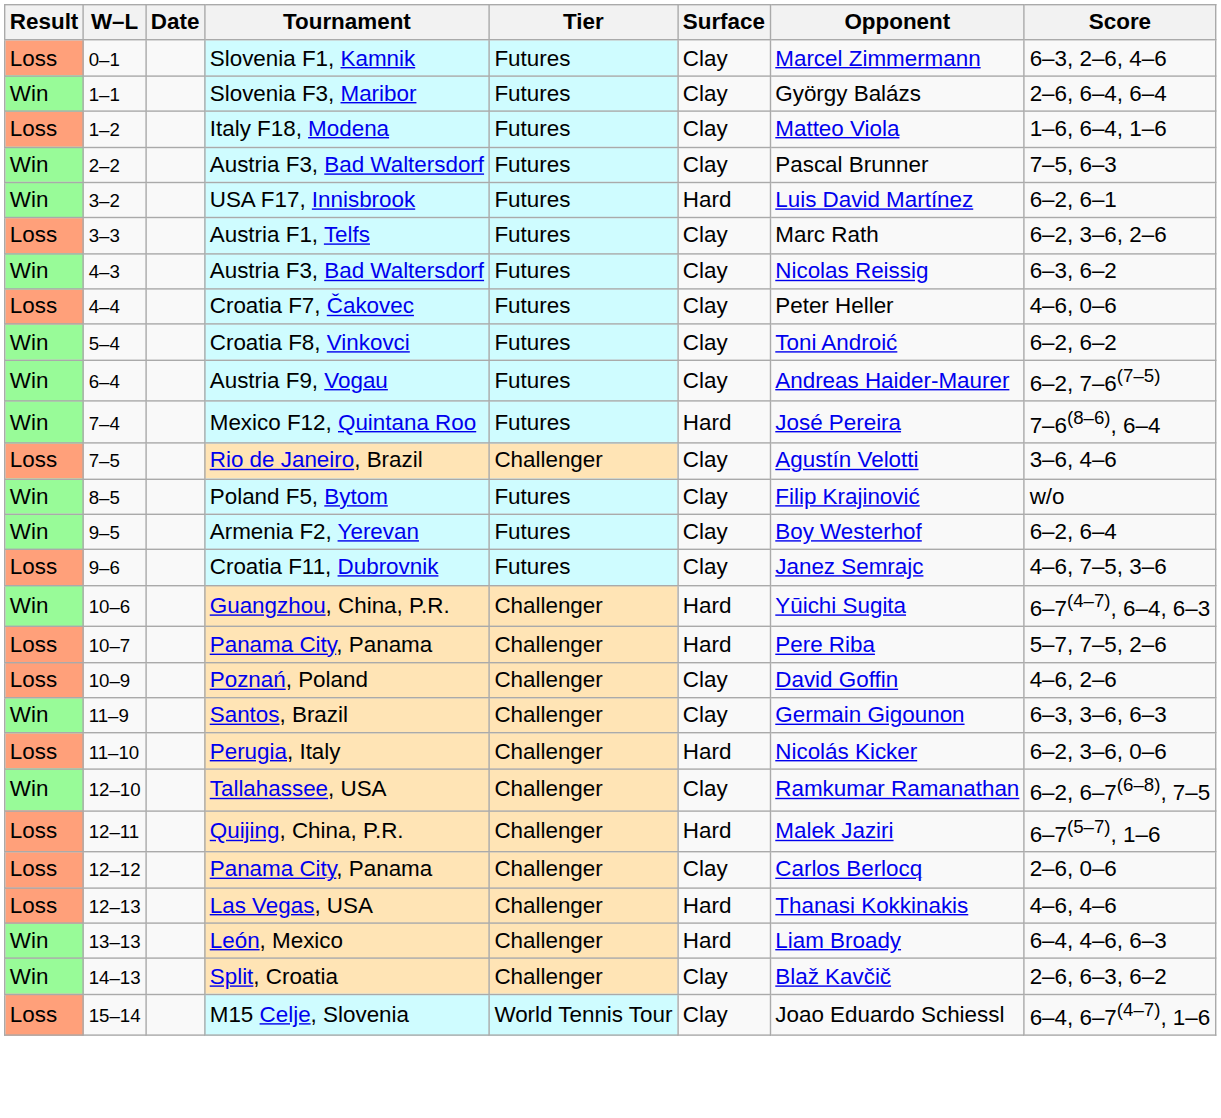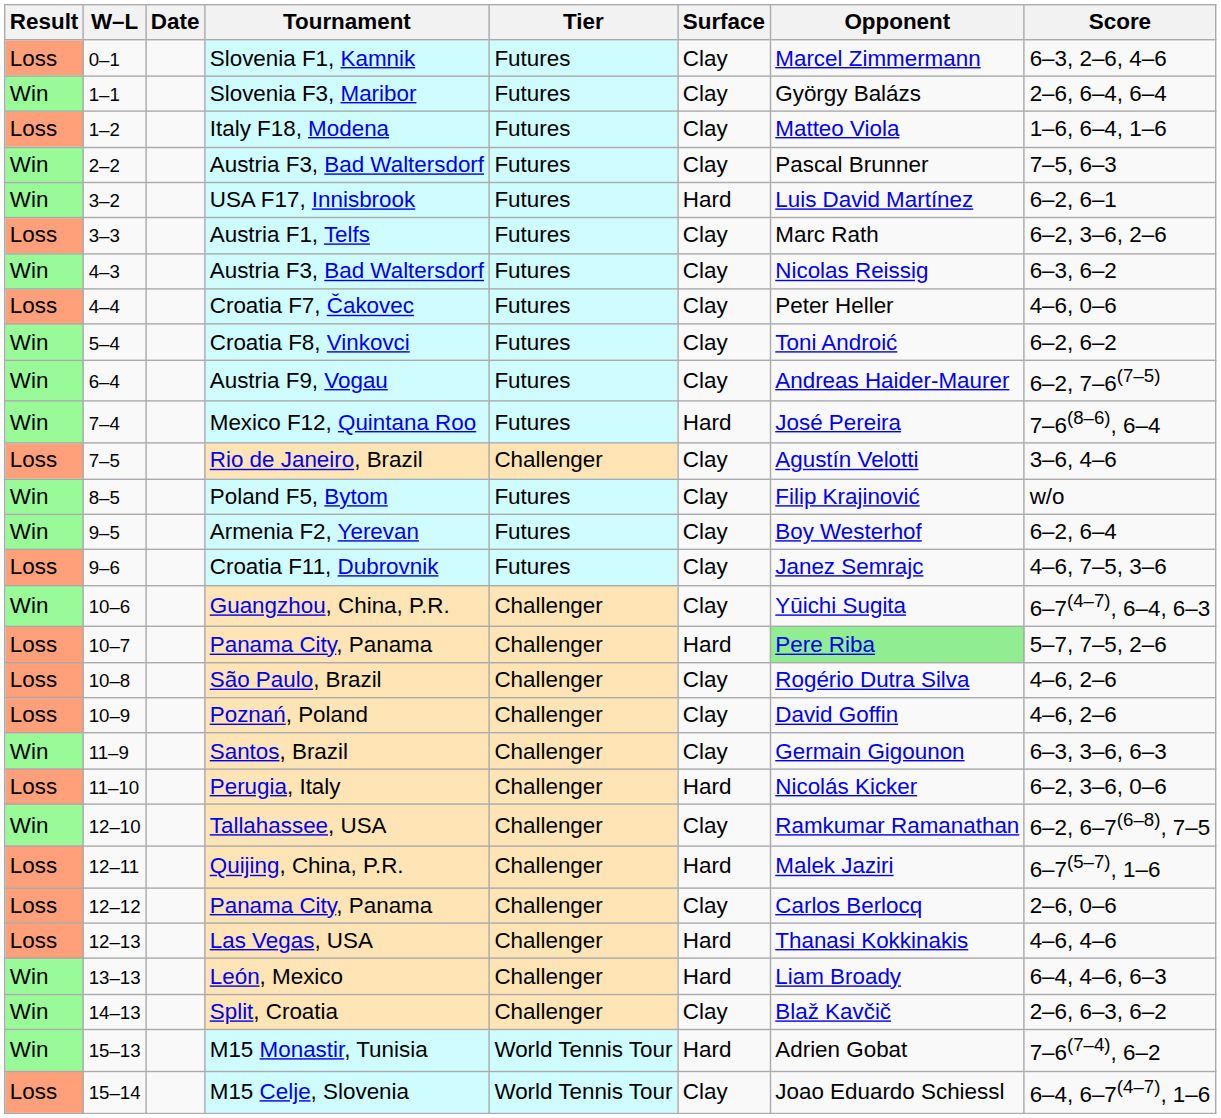 <table class="sortable wikitable">
 <tr>
 <th>Result</th>
 <th class="unsortable">W–L</th>
 <th>Date</th>
 <th>Tournament</th>
 <th>Tier</th>
 <th>Surface</th>
 <th>Opponent</th>
 <th class="unsortable">Score</th>
 </tr>
 <tr>
 <td bgcolor=ffa07a>Loss</td>
 <td><small>0–1</small></td>
 <td></td>
 <td style="background:#cffcff;">Slovenia F1, <a href='#'>Kamnik</a></td>
 <td style="background:#cffcff;">Futures</td>
 <td>Clay</td>
 <td> <a href='#'>Marcel Zimmermann</a></td>
 <td>6–3, 2–6, 4–6</td>
 </tr>
 <tr>
 <td bgcolor=98fb98>Win</td>
 <td><small>1–1</small></td>
 <td></td>
 <td style="background:#cffcff;">Slovenia F3, <a href='#'>Maribor</a></td>
 <td style="background:#cffcff;">Futures</td>
 <td>Clay</td>
 <td> György Balázs</td>
 <td>2–6, 6–4, 6–4</td>
 </tr>
 <tr>
 <td bgcolor=ffa07a>Loss</td>
 <td><small>1–2</small></td>
 <td></td>
 <td style="background:#cffcff;">Italy F18, <a href='#'>Modena</a></td>
 <td style="background:#cffcff;">Futures</td>
 <td>Clay</td>
 <td> <a href='#'>Matteo Viola</a></td>
 <td>1–6, 6–4, 1–6</td>
 </tr>
 <tr>
 <td bgcolor=98fb98>Win</td>
 <td><small>2–2</small></td>
 <td></td>
 <td bgcolor=cffcff>Austria F3, <a href='#'>Bad Waltersdorf</a></td>
 <td bgcolor=cffcff>Futures</td>
 <td>Clay</td>
 <td> Pascal Brunner</td>
 <td>7–5, 6–3</td>
 </tr>
 <tr>
 <td bgcolor=98fb98>Win</td>
 <td><small>3–2</small></td>
 <td></td>
 <td bgcolor=cffcff>USA F17, <a href='#'>Innisbrook</a></td>
 <td bgcolor=cffcff>Futures</td>
 <td>Hard</td>
 <td> <a href='#'>Luis David Martínez</a></td>
 <td>6–2, 6–1</td>
 </tr>
 <tr>
 <td bgcolor=FFA07A>Loss</td>
 <td><small>3–3</small></td>
 <td></td>
 <td bgcolor=cffcff>Austria F1, <a href='#'>Telfs</a></td>
 <td bgcolor=cffcff>Futures</td>
 <td>Clay</td>
 <td> Marc Rath</td>
 <td>6–2, 3–6, 2–6</td>
 </tr>
 <tr>
 <td bgcolor=98fb98>Win</td>
 <td><small>4–3</small></td>
 <td></td>
 <td bgcolor=cffcff>Austria F3, <a href='#'>Bad Waltersdorf</a></td>
 <td bgcolor=cffcff>Futures</td>
 <td>Clay</td>
 <td> <a href='#'>Nicolas Reissig</a></td>
 <td>6–3, 6–2</td>
 </tr>
 <tr>
 <td bgcolor=FFA07A>Loss</td>
 <td><small>4–4</small></td>
 <td></td>
 <td bgcolor=cffcff>Croatia F7, <a href='#'>Čakovec</a></td>
 <td bgcolor=cffcff>Futures</td>
 <td>Clay</td>
 <td> Peter Heller</td>
 <td>4–6, 0–6</td>
 </tr>
 <tr>
 <td bgcolor=98fb98>Win</td>
 <td><small>5–4</small></td>
 <td></td>
 <td bgcolor=cffcff>Croatia F8, <a href='#'>Vinkovci</a></td>
 <td bgcolor=cffcff>Futures</td>
 <td>Clay</td>
 <td> <a href='#'>Toni Androić</a></td>
 <td>6–2, 6–2</td>
 </tr>
 <tr>
 <td bgcolor=98fb98>Win</td>
 <td><small>6–4</small></td>
 <td></td>
 <td bgcolor=cffcff>Austria F9, <a href='#'>Vogau</a></td>
 <td bgcolor=cffcff>Futures</td>
 <td>Clay</td>
 <td> <a href='#'>Andreas Haider-Maurer</a></td>
 <td>6–2, 7–6<sup>(7–5)</sup></td>
 </tr>
 <tr>
 <td bgcolor=98fb98>Win</td>
 <td><small>7–4</small></td>
 <td></td>
 <td bgcolor=cffcff>Mexico F12, <a href='#'>Quintana Roo</a></td>
 <td bgcolor=cffcff>Futures</td>
 <td>Hard</td>
 <td> <a href='#'>José Pereira</a></td>
 <td>7–6<sup>(8–6)</sup>, 6–4</td>
 </tr>
 <tr>
 <td bgcolor=ffa07a>Loss</td>
 <td><small>7–5</small></td>
 <td><a href='#'></a></td>
 <td style="background:moccasin;"><a href='#'>Rio de Janeiro</a>, Brazil</td>
 <td style="background:moccasin;">Challenger</td>
 <td>Clay</td>
 <td> <a href='#'>Agustín Velotti</a></td>
 <td>3–6, 4–6</td>
 </tr>
 <tr>
 <td bgcolor=98fb98>Win</td>
 <td><small>8–5</small></td>
 <td></td>
 <td bgcolor=cffcff>Poland F5, <a href='#'>Bytom</a></td>
 <td bgcolor=cffcff>Futures</td>
 <td>Clay</td>
 <td> <a href='#'>Filip Krajinović</a></td>
 <td>w/o</td>
 </tr>
 <tr>
 <td bgcolor=98fb98>Win</td>
 <td><small>9–5</small></td>
 <td></td>
 <td bgcolor=cffcff>Armenia F2, <a href='#'>Yerevan</a></td>
 <td bgcolor=cffcff>Futures</td>
 <td>Clay</td>
 <td> <a href='#'>Boy Westerhof</a></td>
 <td>6–2, 6–4</td>
 </tr>
 <tr>
 <td bgcolor=ffa07a>Loss</td>
 <td><small>9–6</small></td>
 <td></td>
 <td bgcolor=cffcff>Croatia F11, <a href='#'>Dubrovnik</a></td>
 <td bgcolor=cffcff>Futures</td>
 <td>Clay</td>
 <td> <a href='#'>Janez Semrajc</a></td>
 <td>4–6, 7–5, 3–6</td>
 </tr>
 <tr>
 <td bgcolor=98fb98>Win</td>
 <td><small>10–6</small></td>
 <td><a href='#'></a></td>
 <td style="background:moccasin;"><a href='#'>Guangzhou</a>, China, P.R.</td>
 <td style="background:moccasin;">Challenger</td>
-<td>Hard</td>
+<td>Clay</td>
 <td> <a href='#'>Yūichi Sugita</a></td>
 <td>6–7<sup>(4–7)</sup>, 6–4, 6–3</td>
 </tr>
 <tr>
 <td bgcolor=ffa07a>Loss</td>
 <td><small>10–7</small></td>
 <td><a href='#'></a></td>
 <td style="background:moccasin;"><a href='#'>Panama City</a>, Panama</td>
 <td style="background:moccasin;">Challenger</td>
 <td>Hard</td>
-<td> <a href='#'>Pere Riba</a></td>
+<td style="background: lightgreen;"> <a href='#'>Pere Riba</a></td>
 <td>5–7, 7–5, 2–6</td>
+</tr>
+<tr>
+<td bgcolor=ffa07a>Loss</td>
+<td><small>10–8</small></td>
+<td><a href='#'></a></td>
+<td style="background:moccasin;"><a href='#'>São Paulo</a>, Brazil</td>
+<td style="background:moccasin;">Challenger</td>
+<td>Clay</td>
+<td> <a href='#'>Rogério Dutra Silva</a></td>
+<td>4–6, 2–6</td>
 </tr>
 <tr>
 <td bgcolor=ffa07a>Loss</td>
 <td><small>10–9</small></td>
 <td><a href='#'></a></td>
 <td style="background:moccasin;"><a href='#'>Poznań</a>, Poland</td>
 <td style="background:moccasin;">Challenger</td>
 <td>Clay</td>
 <td> <a href='#'>David Goffin</a></td>
 <td>4–6, 2–6</td>
 </tr>
 <tr>
 <td bgcolor=98fb98>Win</td>
 <td><small>11–9</small></td>
 <td><a href='#'></a></td>
 <td style="background:moccasin;"><a href='#'>Santos</a>, Brazil</td>
 <td style="background:moccasin;">Challenger</td>
 <td>Clay</td>
 <td> <a href='#'>Germain Gigounon</a></td>
 <td>6–3, 3–6, 6–3</td>
 </tr>
 <tr>
 <td bgcolor=ffa07a>Loss</td>
 <td><small>11–10</small></td>
 <td><a href='#'></a></td>
 <td style="background:moccasin;"><a href='#'>Perugia</a>, Italy</td>
 <td style="background:moccasin;">Challenger</td>
 <td>Hard</td>
 <td> <a href='#'>Nicolás Kicker</a></td>
 <td>6–2, 3–6, 0–6</td>
 </tr>
 <tr>
 <td bgcolor=98fb98>Win</td>
 <td><small>12–10</small></td>
 <td><a href='#'></a></td>
 <td style="background:moccasin;"><a href='#'>Tallahassee</a>, USA</td>
 <td style="background:moccasin;">Challenger</td>
 <td>Clay</td>
 <td> <a href='#'>Ramkumar Ramanathan</a></td>
 <td>6–2, 6–7<sup>(6–8)</sup>, 7–5</td>
 </tr>
 <tr>
 <td bgcolor=ffa07a>Loss</td>
 <td><small>12–11</small></td>
 <td><a href='#'></a></td>
 <td style="background:moccasin;"><a href='#'>Quijing</a>, China, P.R.</td>
 <td style="background:moccasin;">Challenger</td>
 <td>Hard</td>
 <td> <a href='#'>Malek Jaziri</a></td>
 <td>6–7<sup>(5–7)</sup>, 1–6</td>
 </tr>
 <tr>
 <td bgcolor=ffa07a>Loss</td>
 <td><small>12–12</small></td>
 <td><a href='#'></a></td>
 <td style="background:moccasin;"><a href='#'>Panama City</a>, Panama</td>
 <td style="background:moccasin;">Challenger</td>
 <td>Clay</td>
 <td> <a href='#'>Carlos Berlocq</a></td>
 <td>2–6, 0–6</td>
 </tr>
 <tr>
 <td bgcolor=ffa07a>Loss</td>
 <td><small>12–13</small></td>
 <td><a href='#'></a></td>
 <td style="background:moccasin;"><a href='#'>Las Vegas</a>, USA</td>
 <td style="background:moccasin;">Challenger</td>
 <td>Hard</td>
 <td> <a href='#'>Thanasi Kokkinakis</a></td>
 <td>4–6, 4–6</td>
 </tr>
 <tr>
 <td bgcolor=98fb98>Win</td>
 <td><small>13–13</small></td>
 <td><a href='#'></a></td>
 <td style="background:moccasin;"><a href='#'>León</a>, Mexico</td>
 <td style="background:moccasin;">Challenger</td>
 <td>Hard</td>
 <td> <a href='#'>Liam Broady</a></td>
 <td>6–4, 4–6, 6–3</td>
 </tr>
 <tr>
 <td bgcolor=98fb98>Win</td>
 <td><small>14–13</small></td>
 <td><a href='#'></a></td>
 <td style="background:moccasin;"><a href='#'>Split</a>, Croatia</td>
 <td style="background:moccasin;">Challenger</td>
 <td>Clay</td>
 <td> <a href='#'>Blaž Kavčič</a></td>
 <td>2–6, 6–3, 6–2</td>
 </tr>
 <tr>
+<td bgcolor=98fb98>Win</td>
+<td><small>15–13</small></td>
+<td></td>
+<td bgcolor=cffcff>M15 <a href='#'>Monastir</a>, Tunisia</td>
+<td bgcolor=cffcff>World Tennis Tour</td>
+<td>Hard</td>
+<td> Adrien Gobat</td>
+<td>7–6<sup>(7–4)</sup>, 6–2</td>
+</tr>
+<tr>
 <td bgcolor=ffa07a>Loss</td>
 <td><small>15–14</small></td>
 <td></td>
 <td bgcolor=cffcff>M15 <a href='#'>Celje</a>, Slovenia</td>
 <td bgcolor=cffcff>World Tennis Tour</td>
 <td>Clay</td>
 <td> Joao Eduardo Schiessl</td>
 <td>6–4, 6–7<sup>(4–7)</sup>, 1–6</td>
 </tr>
 </table>
